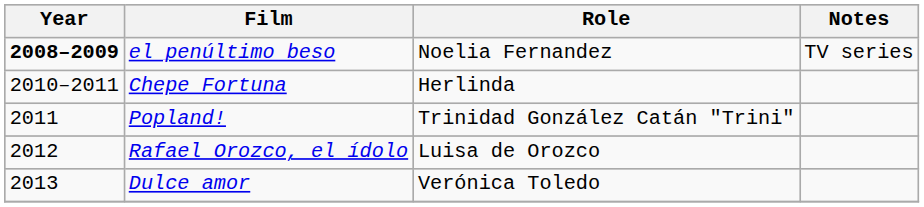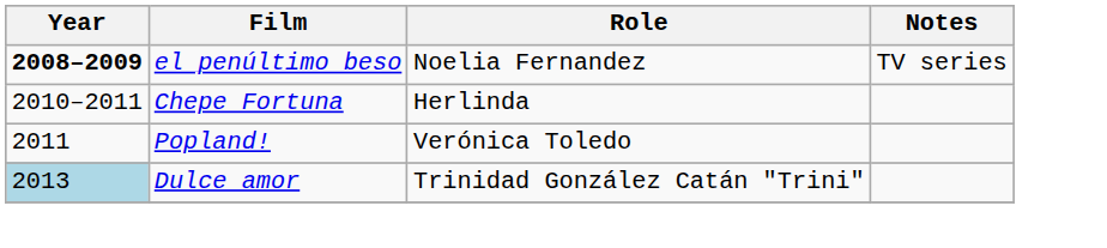 <table class="wikitable" style="font-size: 95%;">
 <tr>
 <th>Year</th>
 <th>Film</th>
 <th>Role</th>
 <th>Notes</th>
 </tr>
 <tr>
 <td><strong>2008–2009</strong></td>
 <td><em><a href='#'>el penúltimo beso</a></em></td>
 <td>Noelia Fernandez</td>
 <td>TV series</td>
 </tr>
 <tr>
 <td>2010–2011</td>
 <td><em><a href='#'>Chepe Fortuna</a></em></td>
 <td>Herlinda</td>
 <td></td>
 </tr>
 <tr>
 <td>2011</td>
 <td><em><a href='#'>Popland!</a></em></td>
-<td>Trinidad González Catán "Trini"</td>
+<td>Verónica Toledo</td>
 <td></td>
 </tr>
 <tr>
-<td>2012</td>
-<td><em><a href='#'>Rafael Orozco, el ídolo</a></em></td>
-<td>Luisa de Orozco</td>
-<td></td>
-</tr>
-<tr>
-<td>2013</td>
+<td style="background: lightblue;">2013</td>
 <td><em><a href='#'>Dulce amor</a></em></td>
-<td>Verónica Toledo</td>
+<td>Trinidad González Catán "Trini"</td>
 <td></td>
 </tr>
 <tr>
 </tr>
 </table>
